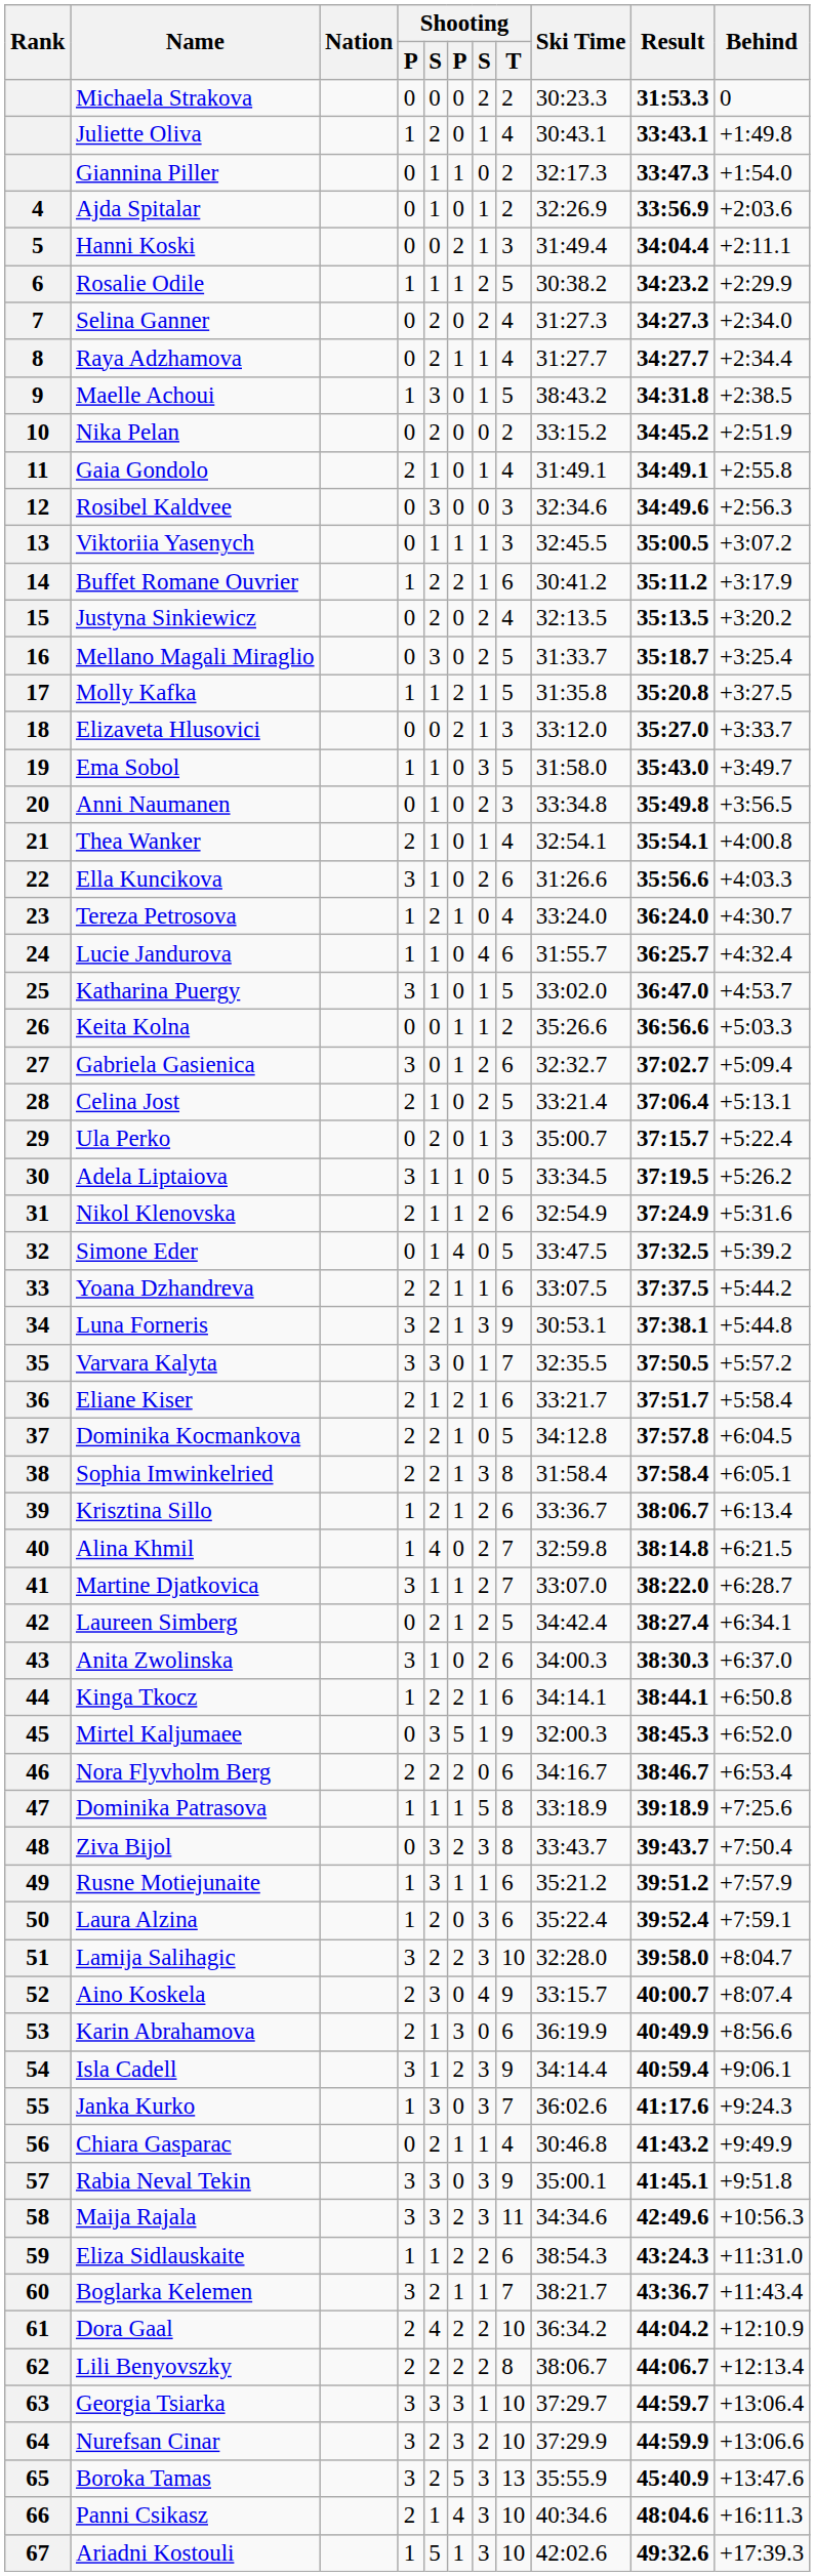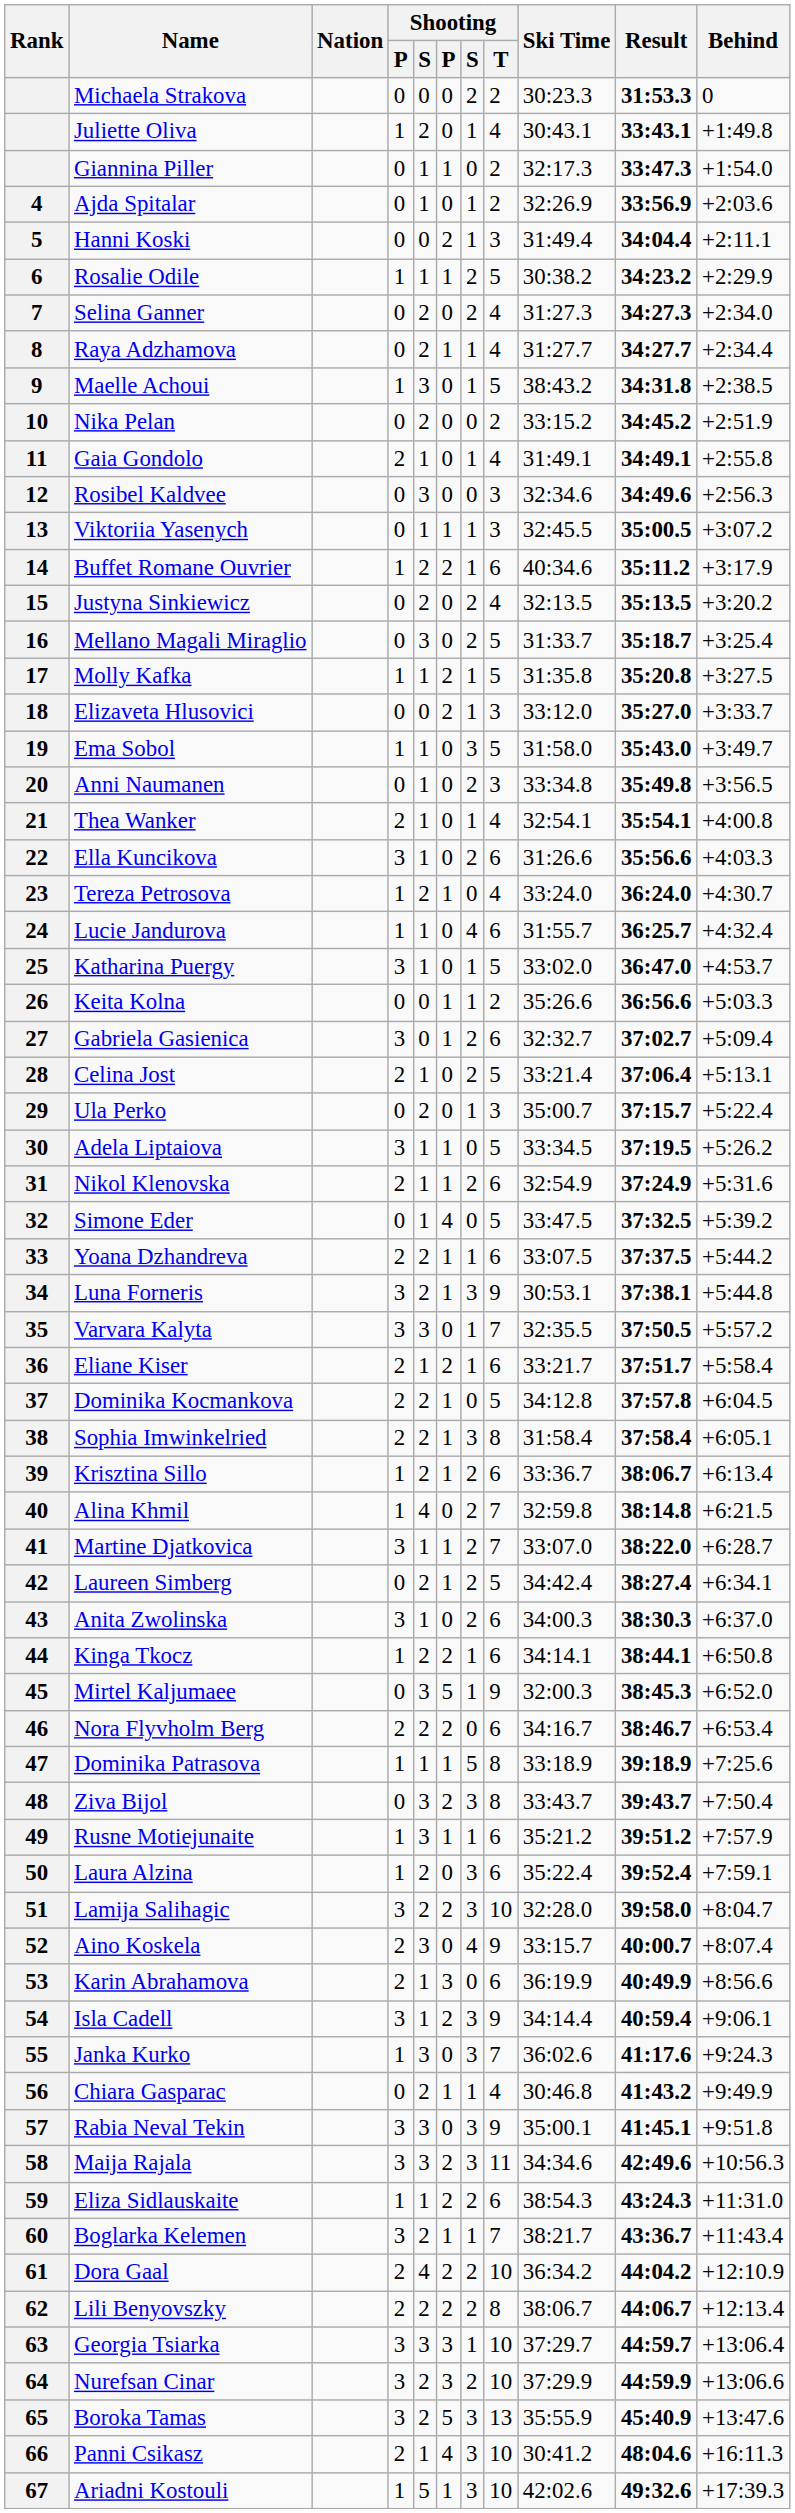 <table class="wikitable sortable">
 <tr>
 <th rowspan="2">Rank</th>
 <th rowspan="2">Name</th>
 <th rowspan="2">Nation</th>
 <th colspan="5">Shooting</th>
 <th rowspan="2">Ski Time</th>
 <th rowspan="2">Result</th>
 <th rowspan="2">Behind</th>
 </tr>
 <tr>
 <th>P</th>
 <th>S</th>
 <th>P</th>
 <th>S</th>
 <th>T</th>
 </tr>
 <tr>
 <th></th>
 <td><a href='#'>Michaela Strakova</a></td>
 <td></td>
 <td>0</td>
 <td>0</td>
 <td>0</td>
 <td>2</td>
 <td>2</td>
 <td>30:23.3</td>
 <td><strong>31:53.3</strong></td>
 <td>0</td>
 </tr>
 <tr>
 <th></th>
 <td><a href='#'>Juliette Oliva</a></td>
 <td></td>
 <td>1</td>
 <td>2</td>
 <td>0</td>
 <td>1</td>
 <td>4</td>
 <td>30:43.1</td>
 <td><strong>33:43.1</strong></td>
 <td>+1:49.8</td>
 </tr>
 <tr>
 <th></th>
 <td><a href='#'>Giannina Piller</a></td>
 <td></td>
 <td>0</td>
 <td>1</td>
 <td>1</td>
 <td>0</td>
 <td>2</td>
 <td>32:17.3</td>
 <td><strong>33:47.3</strong></td>
 <td>+1:54.0</td>
 </tr>
 <tr>
 <th>4</th>
 <td><a href='#'>Ajda Spitalar</a></td>
 <td></td>
 <td>0</td>
 <td>1</td>
 <td>0</td>
 <td>1</td>
 <td>2</td>
 <td>32:26.9</td>
 <td><strong>33:56.9</strong></td>
 <td>+2:03.6</td>
 </tr>
 <tr>
 <th>5</th>
 <td><a href='#'>Hanni Koski</a></td>
 <td></td>
 <td>0</td>
 <td>0</td>
 <td>2</td>
 <td>1</td>
 <td>3</td>
 <td>31:49.4</td>
 <td><strong>34:04.4</strong></td>
 <td>+2:11.1</td>
 </tr>
 <tr>
 <th>6</th>
 <td><a href='#'>Rosalie Odile</a></td>
 <td></td>
 <td>1</td>
 <td>1</td>
 <td>1</td>
 <td>2</td>
 <td>5</td>
 <td>30:38.2</td>
 <td><strong>34:23.2</strong></td>
 <td>+2:29.9</td>
 </tr>
 <tr>
 <th>7</th>
 <td><a href='#'>Selina Ganner</a></td>
 <td></td>
 <td>0</td>
 <td>2</td>
 <td>0</td>
 <td>2</td>
 <td>4</td>
 <td>31:27.3</td>
 <td><strong>34:27.3</strong></td>
 <td>+2:34.0</td>
 </tr>
 <tr>
 <th>8</th>
 <td><a href='#'>Raya Adzhamova</a></td>
 <td></td>
 <td>0</td>
 <td>2</td>
 <td>1</td>
 <td>1</td>
 <td>4</td>
 <td>31:27.7</td>
 <td><strong>34:27.7</strong></td>
 <td>+2:34.4</td>
 </tr>
 <tr>
 <th>9</th>
 <td><a href='#'>Maelle Achoui</a></td>
 <td></td>
 <td>1</td>
 <td>3</td>
 <td>0</td>
 <td>1</td>
 <td>5</td>
 <td>38:43.2</td>
 <td><strong>34:31.8</strong></td>
 <td>+2:38.5</td>
 </tr>
 <tr>
 <th>10</th>
 <td><a href='#'>Nika Pelan</a></td>
 <td></td>
 <td>0</td>
 <td>2</td>
 <td>0</td>
 <td>0</td>
 <td>2</td>
 <td>33:15.2</td>
 <td><strong>34:45.2</strong></td>
 <td>+2:51.9</td>
 </tr>
 <tr>
 <th>11</th>
 <td><a href='#'>Gaia Gondolo</a></td>
 <td></td>
 <td>2</td>
 <td>1</td>
 <td>0</td>
 <td>1</td>
 <td>4</td>
 <td>31:49.1</td>
 <td><strong>34:49.1</strong></td>
 <td>+2:55.8</td>
 </tr>
 <tr>
 <th>12</th>
 <td><a href='#'>Rosibel Kaldvee</a></td>
 <td></td>
 <td>0</td>
 <td>3</td>
 <td>0</td>
 <td>0</td>
 <td>3</td>
 <td>32:34.6</td>
 <td><strong>34:49.6</strong></td>
 <td>+2:56.3</td>
 </tr>
 <tr>
 <th>13</th>
 <td><a href='#'>Viktoriia Yasenych</a></td>
 <td></td>
 <td>0</td>
 <td>1</td>
 <td>1</td>
 <td>1</td>
 <td>3</td>
 <td>32:45.5</td>
 <td><strong>35:00.5</strong></td>
 <td>+3:07.2</td>
 </tr>
 <tr>
 <th>14</th>
 <td><a href='#'>Buffet Romane Ouvrier</a></td>
 <td></td>
 <td>1</td>
 <td>2</td>
 <td>2</td>
 <td>1</td>
 <td>6</td>
-<td>30:41.2</td>
+<td>40:34.6</td>
 <td><strong>35:11.2</strong></td>
 <td>+3:17.9</td>
 </tr>
 <tr>
 <th>15</th>
 <td><a href='#'>Justyna Sinkiewicz</a></td>
 <td></td>
 <td>0</td>
 <td>2</td>
 <td>0</td>
 <td>2</td>
 <td>4</td>
 <td>32:13.5</td>
 <td><strong>35:13.5</strong></td>
 <td>+3:20.2</td>
 </tr>
 <tr>
 <th>16</th>
 <td><a href='#'>Mellano Magali Miraglio</a></td>
 <td></td>
 <td>0</td>
 <td>3</td>
 <td>0</td>
 <td>2</td>
 <td>5</td>
 <td>31:33.7</td>
 <td><strong>35:18.7</strong></td>
 <td>+3:25.4</td>
 </tr>
 <tr>
 <th>17</th>
 <td><a href='#'>Molly Kafka</a></td>
 <td></td>
 <td>1</td>
 <td>1</td>
 <td>2</td>
 <td>1</td>
 <td>5</td>
 <td>31:35.8</td>
 <td><strong>35:20.8</strong></td>
 <td>+3:27.5</td>
 </tr>
 <tr>
 <th>18</th>
 <td><a href='#'>Elizaveta Hlusovici</a></td>
 <td></td>
 <td>0</td>
 <td>0</td>
 <td>2</td>
 <td>1</td>
 <td>3</td>
 <td>33:12.0</td>
 <td><strong>35:27.0</strong></td>
 <td>+3:33.7</td>
 </tr>
 <tr>
 <th>19</th>
 <td><a href='#'>Ema Sobol</a></td>
 <td></td>
 <td>1</td>
 <td>1</td>
 <td>0</td>
 <td>3</td>
 <td>5</td>
 <td>31:58.0</td>
 <td><strong>35:43.0</strong></td>
 <td>+3:49.7</td>
 </tr>
 <tr>
 <th>20</th>
 <td><a href='#'>Anni Naumanen</a></td>
 <td></td>
 <td>0</td>
 <td>1</td>
 <td>0</td>
 <td>2</td>
 <td>3</td>
 <td>33:34.8</td>
 <td><strong>35:49.8</strong></td>
 <td>+3:56.5</td>
 </tr>
 <tr>
 <th>21</th>
 <td><a href='#'>Thea Wanker</a></td>
 <td></td>
 <td>2</td>
 <td>1</td>
 <td>0</td>
 <td>1</td>
 <td>4</td>
 <td>32:54.1</td>
 <td><strong>35:54.1</strong></td>
 <td>+4:00.8</td>
 </tr>
 <tr>
 <th>22</th>
 <td><a href='#'>Ella Kuncikova</a></td>
 <td></td>
 <td>3</td>
 <td>1</td>
 <td>0</td>
 <td>2</td>
 <td>6</td>
 <td>31:26.6</td>
 <td><strong>35:56.6</strong></td>
 <td>+4:03.3</td>
 </tr>
 <tr>
 <th>23</th>
 <td><a href='#'>Tereza Petrosova</a></td>
 <td></td>
 <td>1</td>
 <td>2</td>
 <td>1</td>
 <td>0</td>
 <td>4</td>
 <td>33:24.0</td>
 <td><strong>36:24.0</strong></td>
 <td>+4:30.7</td>
 </tr>
 <tr>
 <th>24</th>
 <td><a href='#'>Lucie Jandurova</a></td>
 <td></td>
 <td>1</td>
 <td>1</td>
 <td>0</td>
 <td>4</td>
 <td>6</td>
 <td>31:55.7</td>
 <td><strong>36:25.7</strong></td>
 <td>+4:32.4</td>
 </tr>
 <tr>
 <th>25</th>
 <td><a href='#'>Katharina Puergy</a></td>
 <td></td>
 <td>3</td>
 <td>1</td>
 <td>0</td>
 <td>1</td>
 <td>5</td>
 <td>33:02.0</td>
 <td><strong>36:47.0</strong></td>
 <td>+4:53.7</td>
 </tr>
 <tr>
 <th>26</th>
 <td><a href='#'>Keita Kolna</a></td>
 <td></td>
 <td>0</td>
 <td>0</td>
 <td>1</td>
 <td>1</td>
 <td>2</td>
 <td>35:26.6</td>
 <td><strong>36:56.6</strong></td>
 <td>+5:03.3</td>
 </tr>
 <tr>
 <th>27</th>
 <td><a href='#'>Gabriela Gasienica</a></td>
 <td></td>
 <td>3</td>
 <td>0</td>
 <td>1</td>
 <td>2</td>
 <td>6</td>
 <td>32:32.7</td>
 <td><strong>37:02.7</strong></td>
 <td>+5:09.4</td>
 </tr>
 <tr>
 <th>28</th>
 <td><a href='#'>Celina Jost</a></td>
 <td></td>
 <td>2</td>
 <td>1</td>
 <td>0</td>
 <td>2</td>
 <td>5</td>
 <td>33:21.4</td>
 <td><strong>37:06.4</strong></td>
 <td>+5:13.1</td>
 </tr>
 <tr>
 <th>29</th>
 <td><a href='#'>Ula Perko</a></td>
 <td></td>
 <td>0</td>
 <td>2</td>
 <td>0</td>
 <td>1</td>
 <td>3</td>
 <td>35:00.7</td>
 <td><strong>37:15.7</strong></td>
 <td>+5:22.4</td>
 </tr>
 <tr>
 <th>30</th>
 <td><a href='#'>Adela Liptaiova</a></td>
 <td></td>
 <td>3</td>
 <td>1</td>
 <td>1</td>
 <td>0</td>
 <td>5</td>
 <td>33:34.5</td>
 <td><strong>37:19.5</strong></td>
 <td>+5:26.2</td>
 </tr>
 <tr>
 <th>31</th>
 <td><a href='#'>Nikol Klenovska</a></td>
 <td></td>
 <td>2</td>
 <td>1</td>
 <td>1</td>
 <td>2</td>
 <td>6</td>
 <td>32:54.9</td>
 <td><strong>37:24.9</strong></td>
 <td>+5:31.6</td>
 </tr>
 <tr>
 <th>32</th>
 <td><a href='#'>Simone Eder</a></td>
 <td></td>
 <td>0</td>
 <td>1</td>
 <td>4</td>
 <td>0</td>
 <td>5</td>
 <td>33:47.5</td>
 <td><strong>37:32.5</strong></td>
 <td>+5:39.2</td>
 </tr>
 <tr>
 <th>33</th>
 <td><a href='#'>Yoana Dzhandreva</a></td>
 <td></td>
 <td>2</td>
 <td>2</td>
 <td>1</td>
 <td>1</td>
 <td>6</td>
 <td>33:07.5</td>
 <td><strong>37:37.5</strong></td>
 <td>+5:44.2</td>
 </tr>
 <tr>
 <th>34</th>
 <td><a href='#'>Luna Forneris</a></td>
 <td></td>
 <td>3</td>
 <td>2</td>
 <td>1</td>
 <td>3</td>
 <td>9</td>
 <td>30:53.1</td>
 <td><strong>37:38.1</strong></td>
 <td>+5:44.8</td>
 </tr>
 <tr>
 <th>35</th>
 <td><a href='#'>Varvara Kalyta</a></td>
 <td></td>
 <td>3</td>
 <td>3</td>
 <td>0</td>
 <td>1</td>
 <td>7</td>
 <td>32:35.5</td>
 <td><strong>37:50.5</strong></td>
 <td>+5:57.2</td>
 </tr>
 <tr>
 <th>36</th>
 <td><a href='#'>Eliane Kiser</a></td>
 <td></td>
 <td>2</td>
 <td>1</td>
 <td>2</td>
 <td>1</td>
 <td>6</td>
 <td>33:21.7</td>
 <td><strong>37:51.7</strong></td>
 <td>+5:58.4</td>
 </tr>
 <tr>
 <th>37</th>
 <td><a href='#'>Dominika Kocmankova</a></td>
 <td></td>
 <td>2</td>
 <td>2</td>
 <td>1</td>
 <td>0</td>
 <td>5</td>
 <td>34:12.8</td>
 <td><strong>37:57.8</strong></td>
 <td>+6:04.5</td>
 </tr>
 <tr>
 <th>38</th>
 <td><a href='#'>Sophia Imwinkelried</a></td>
 <td></td>
 <td>2</td>
 <td>2</td>
 <td>1</td>
 <td>3</td>
 <td>8</td>
 <td>31:58.4</td>
 <td><strong>37:58.4</strong></td>
 <td>+6:05.1</td>
 </tr>
 <tr>
 <th>39</th>
 <td><a href='#'>Krisztina Sillo</a></td>
 <td></td>
 <td>1</td>
 <td>2</td>
 <td>1</td>
 <td>2</td>
 <td>6</td>
 <td>33:36.7</td>
 <td><strong>38:06.7</strong></td>
 <td>+6:13.4</td>
 </tr>
 <tr>
 <th>40</th>
 <td><a href='#'>Alina Khmil</a></td>
 <td></td>
 <td>1</td>
 <td>4</td>
 <td>0</td>
 <td>2</td>
 <td>7</td>
 <td>32:59.8</td>
 <td><strong>38:14.8</strong></td>
 <td>+6:21.5</td>
 </tr>
 <tr>
 <th>41</th>
 <td><a href='#'>Martine Djatkovica</a></td>
 <td></td>
 <td>3</td>
 <td>1</td>
 <td>1</td>
 <td>2</td>
 <td>7</td>
 <td>33:07.0</td>
 <td><strong>38:22.0</strong></td>
 <td>+6:28.7</td>
 </tr>
 <tr>
 <th>42</th>
 <td><a href='#'>Laureen Simberg</a></td>
 <td></td>
 <td>0</td>
 <td>2</td>
 <td>1</td>
 <td>2</td>
 <td>5</td>
 <td>34:42.4</td>
 <td><strong>38:27.4</strong></td>
 <td>+6:34.1</td>
 </tr>
 <tr>
 <th>43</th>
 <td><a href='#'>Anita Zwolinska</a></td>
 <td></td>
 <td>3</td>
 <td>1</td>
 <td>0</td>
 <td>2</td>
 <td>6</td>
 <td>34:00.3</td>
 <td><strong>38:30.3</strong></td>
 <td>+6:37.0</td>
 </tr>
 <tr>
 <th>44</th>
 <td><a href='#'>Kinga Tkocz</a></td>
 <td></td>
 <td>1</td>
 <td>2</td>
 <td>2</td>
 <td>1</td>
 <td>6</td>
 <td>34:14.1</td>
 <td><strong>38:44.1</strong></td>
 <td>+6:50.8</td>
 </tr>
 <tr>
 <th>45</th>
 <td><a href='#'>Mirtel Kaljumaee</a></td>
 <td></td>
 <td>0</td>
 <td>3</td>
 <td>5</td>
 <td>1</td>
 <td>9</td>
 <td>32:00.3</td>
 <td><strong>38:45.3</strong></td>
 <td>+6:52.0</td>
 </tr>
 <tr>
 <th>46</th>
 <td><a href='#'>Nora Flyvholm Berg</a></td>
 <td></td>
 <td>2</td>
 <td>2</td>
 <td>2</td>
 <td>0</td>
 <td>6</td>
 <td>34:16.7</td>
 <td><strong>38:46.7</strong></td>
 <td>+6:53.4</td>
 </tr>
 <tr>
 <th>47</th>
 <td><a href='#'>Dominika Patrasova</a></td>
 <td></td>
 <td>1</td>
 <td>1</td>
 <td>1</td>
 <td>5</td>
 <td>8</td>
 <td>33:18.9</td>
 <td><strong>39:18.9</strong></td>
 <td>+7:25.6</td>
 </tr>
 <tr>
 <th>48</th>
 <td><a href='#'>Ziva Bijol</a></td>
 <td></td>
 <td>0</td>
 <td>3</td>
 <td>2</td>
 <td>3</td>
 <td>8</td>
 <td>33:43.7</td>
 <td><strong>39:43.7</strong></td>
 <td>+7:50.4</td>
 </tr>
 <tr>
 <th>49</th>
 <td><a href='#'>Rusne Motiejunaite</a></td>
 <td></td>
 <td>1</td>
 <td>3</td>
 <td>1</td>
 <td>1</td>
 <td>6</td>
 <td>35:21.2</td>
 <td><strong>39:51.2</strong></td>
 <td>+7:57.9</td>
 </tr>
 <tr>
 <th>50</th>
 <td><a href='#'>Laura Alzina</a></td>
 <td></td>
 <td>1</td>
 <td>2</td>
 <td>0</td>
 <td>3</td>
 <td>6</td>
 <td>35:22.4</td>
 <td><strong>39:52.4</strong></td>
 <td>+7:59.1</td>
 </tr>
 <tr>
 <th>51</th>
 <td><a href='#'>Lamija Salihagic</a></td>
 <td></td>
 <td>3</td>
 <td>2</td>
 <td>2</td>
 <td>3</td>
 <td>10</td>
 <td>32:28.0</td>
 <td><strong>39:58.0</strong></td>
 <td>+8:04.7</td>
 </tr>
 <tr>
 <th>52</th>
 <td><a href='#'>Aino Koskela</a></td>
 <td></td>
 <td>2</td>
 <td>3</td>
 <td>0</td>
 <td>4</td>
 <td>9</td>
 <td>33:15.7</td>
 <td><strong>40:00.7</strong></td>
 <td>+8:07.4</td>
 </tr>
 <tr>
 <th>53</th>
 <td><a href='#'>Karin Abrahamova</a></td>
 <td></td>
 <td>2</td>
 <td>1</td>
 <td>3</td>
 <td>0</td>
 <td>6</td>
 <td>36:19.9</td>
 <td><strong>40:49.9</strong></td>
 <td>+8:56.6</td>
 </tr>
 <tr>
 <th>54</th>
 <td><a href='#'>Isla Cadell</a></td>
 <td></td>
 <td>3</td>
 <td>1</td>
 <td>2</td>
 <td>3</td>
 <td>9</td>
 <td>34:14.4</td>
 <td><strong>40:59.4</strong></td>
 <td>+9:06.1</td>
 </tr>
 <tr>
 <th>55</th>
 <td><a href='#'>Janka Kurko</a></td>
 <td></td>
 <td>1</td>
 <td>3</td>
 <td>0</td>
 <td>3</td>
 <td>7</td>
 <td>36:02.6</td>
 <td><strong>41:17.6</strong></td>
 <td>+9:24.3</td>
 </tr>
 <tr>
 <th>56</th>
 <td><a href='#'>Chiara Gasparac</a></td>
 <td></td>
 <td>0</td>
 <td>2</td>
 <td>1</td>
 <td>1</td>
 <td>4</td>
 <td>30:46.8</td>
 <td><strong>41:43.2</strong></td>
 <td>+9:49.9</td>
 </tr>
 <tr>
 <th>57</th>
 <td><a href='#'>Rabia Neval Tekin</a></td>
 <td></td>
 <td>3</td>
 <td>3</td>
 <td>0</td>
 <td>3</td>
 <td>9</td>
 <td>35:00.1</td>
 <td><strong>41:45.1</strong></td>
 <td>+9:51.8</td>
 </tr>
 <tr>
 <th>58</th>
 <td><a href='#'>Maija Rajala</a></td>
 <td></td>
 <td>3</td>
 <td>3</td>
 <td>2</td>
 <td>3</td>
 <td>11</td>
 <td>34:34.6</td>
 <td><strong>42:49.6</strong></td>
 <td>+10:56.3</td>
 </tr>
 <tr>
 <th>59</th>
 <td><a href='#'>Eliza Sidlauskaite</a></td>
 <td></td>
 <td>1</td>
 <td>1</td>
 <td>2</td>
 <td>2</td>
 <td>6</td>
 <td>38:54.3</td>
 <td><strong>43:24.3</strong></td>
 <td>+11:31.0</td>
 </tr>
 <tr>
 <th>60</th>
 <td><a href='#'>Boglarka Kelemen</a></td>
 <td></td>
 <td>3</td>
 <td>2</td>
 <td>1</td>
 <td>1</td>
 <td>7</td>
 <td>38:21.7</td>
 <td><strong>43:36.7</strong></td>
 <td>+11:43.4</td>
 </tr>
 <tr>
 <th>61</th>
 <td><a href='#'>Dora Gaal</a></td>
 <td></td>
 <td>2</td>
 <td>4</td>
 <td>2</td>
 <td>2</td>
 <td>10</td>
 <td>36:34.2</td>
 <td><strong>44:04.2</strong></td>
 <td>+12:10.9</td>
 </tr>
 <tr>
 <th>62</th>
 <td><a href='#'>Lili Benyovszky</a></td>
 <td></td>
 <td>2</td>
 <td>2</td>
 <td>2</td>
 <td>2</td>
 <td>8</td>
 <td>38:06.7</td>
 <td><strong>44:06.7</strong></td>
 <td>+12:13.4</td>
 </tr>
 <tr>
 <th>63</th>
 <td><a href='#'>Georgia Tsiarka</a></td>
 <td></td>
 <td>3</td>
 <td>3</td>
 <td>3</td>
 <td>1</td>
 <td>10</td>
 <td>37:29.7</td>
 <td><strong>44:59.7</strong></td>
 <td>+13:06.4</td>
 </tr>
 <tr>
 <th>64</th>
 <td><a href='#'>Nurefsan Cinar</a></td>
 <td></td>
 <td>3</td>
 <td>2</td>
 <td>3</td>
 <td>2</td>
 <td>10</td>
 <td>37:29.9</td>
 <td><strong>44:59.9</strong></td>
 <td>+13:06.6</td>
 </tr>
 <tr>
 <th>65</th>
 <td><a href='#'>Boroka Tamas</a></td>
 <td></td>
 <td>3</td>
 <td>2</td>
 <td>5</td>
 <td>3</td>
 <td>13</td>
 <td>35:55.9</td>
 <td><strong>45:40.9</strong></td>
 <td>+13:47.6</td>
 </tr>
 <tr>
 <th>66</th>
 <td><a href='#'>Panni Csikasz</a></td>
 <td></td>
 <td>2</td>
 <td>1</td>
 <td>4</td>
 <td>3</td>
 <td>10</td>
-<td>40:34.6</td>
+<td>30:41.2</td>
 <td><strong>48:04.6</strong></td>
 <td>+16:11.3</td>
 </tr>
 <tr>
 <th>67</th>
 <td><a href='#'>Ariadni Kostouli</a></td>
 <td></td>
 <td>1</td>
 <td>5</td>
 <td>1</td>
 <td>3</td>
 <td>10</td>
 <td>42:02.6</td>
 <td><strong>49:32.6</strong></td>
 <td>+17:39.3</td>
 </tr>
 </table>
